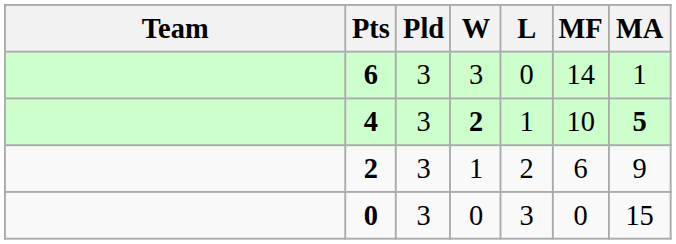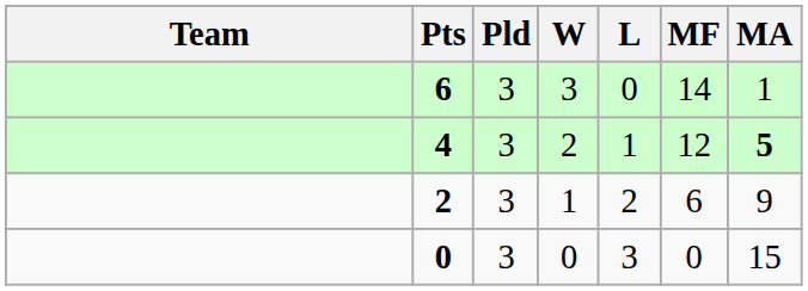 <table class=wikitable style="text-align:center; font-size:95%">
 <tr>
 <th width=175>Team</th>
 <th width=20>Pts</th>
 <th width=20>Pld</th>
 <th width=20>W</th>
 <th width=20>L</th>
 <th width=20>MF</th>
 <th width=20>MA</th>
 </tr>
 <tr bgcolor=ccffcc>
 <td style="text-align:left"></td>
 <td><strong>6</strong></td>
 <td>3</td>
 <td>3</td>
 <td>0</td>
 <td>14</td>
 <td>1</td>
 </tr>
 <tr bgcolor=ccffcc>
 <td style="text-align:left"></td>
 <td><strong>4</strong></td>
 <td>3</td>
-<td><strong>2</strong></td>
+<td>2</td>
 <td>1</td>
-<td>10</td>
+<td>12</td>
 <td><strong>5</strong></td>
 </tr>
 <tr>
 <td style="text-align:left"></td>
 <td><strong>2</strong></td>
 <td>3</td>
 <td>1</td>
 <td>2</td>
 <td>6</td>
 <td>9</td>
 </tr>
 <tr>
 <td style="text-align:left"></td>
 <td><strong>0</strong></td>
 <td>3</td>
 <td>0</td>
 <td>3</td>
 <td>0</td>
 <td>15</td>
 </tr>
 </table>
